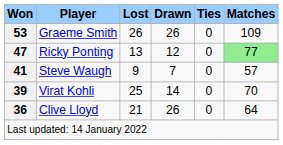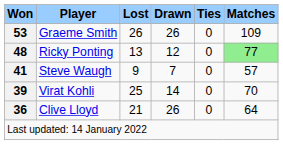 <table class="wikitable">
 <tr style="background:#9cf;">
 <td style="text-align:center;"><strong>Won</strong></td>
 <td style="text-align:center;"><strong>Player</strong></td>
 <td style="text-align:center;"><strong>Lost</strong></td>
 <td style="text-align:center;"><strong>Drawn</strong></td>
 <td style="text-align:center;"><strong>Ties</strong></td>
 <td style="text-align:center;"><strong>Matches</strong></td>
 </tr>
 <tr>
 <th>53</th>
 <td style="text-align:left;"> <a href='#'>Graeme Smith</a></td>
 <td style="text-align:center;">26</td>
 <td style="text-align:center;">26</td>
 <td style="text-align:center;">0</td>
 <td style="text-align:center;">109</td>
 </tr>
 <tr>
-<th>47</th>
+<th>48</th>
 <td style="text-align:left;"> <a href='#'>Ricky Ponting</a></td>
 <td style="text-align:center;">13</td>
 <td style="text-align:center;">12</td>
 <td style="text-align:center;">0</td>
 <td style="background: lightgreen; text-align:center;">77</td>
 </tr>
 <tr>
 <th>41</th>
 <td style="text-align:left;"> <a href='#'>Steve Waugh</a></td>
 <td style="text-align:center;">9</td>
 <td style="text-align:center;">7</td>
 <td style="text-align:center;">0</td>
 <td style="text-align:center;">57</td>
 </tr>
 <tr>
 <th>39</th>
 <td style="text-align:left;"> <a href='#'>Virat Kohli</a></td>
 <td style="text-align:center;">25</td>
 <td style="text-align:center;">14</td>
 <td style="text-align:center;">0</td>
 <td style="text-align:center;">70</td>
 </tr>
 <tr>
 <th>36</th>
 <td style="text-align:left;"> <a href='#'>Clive Lloyd</a></td>
 <td style="text-align:center;">21</td>
 <td style="text-align:center;">26</td>
 <td style="text-align:center;">0</td>
 <td style="text-align:center;">64</td>
 </tr>
 <tr>
 <td colspan="6"><small>Last updated: 14 January 2022</small></td>
 </tr>
 </table>
